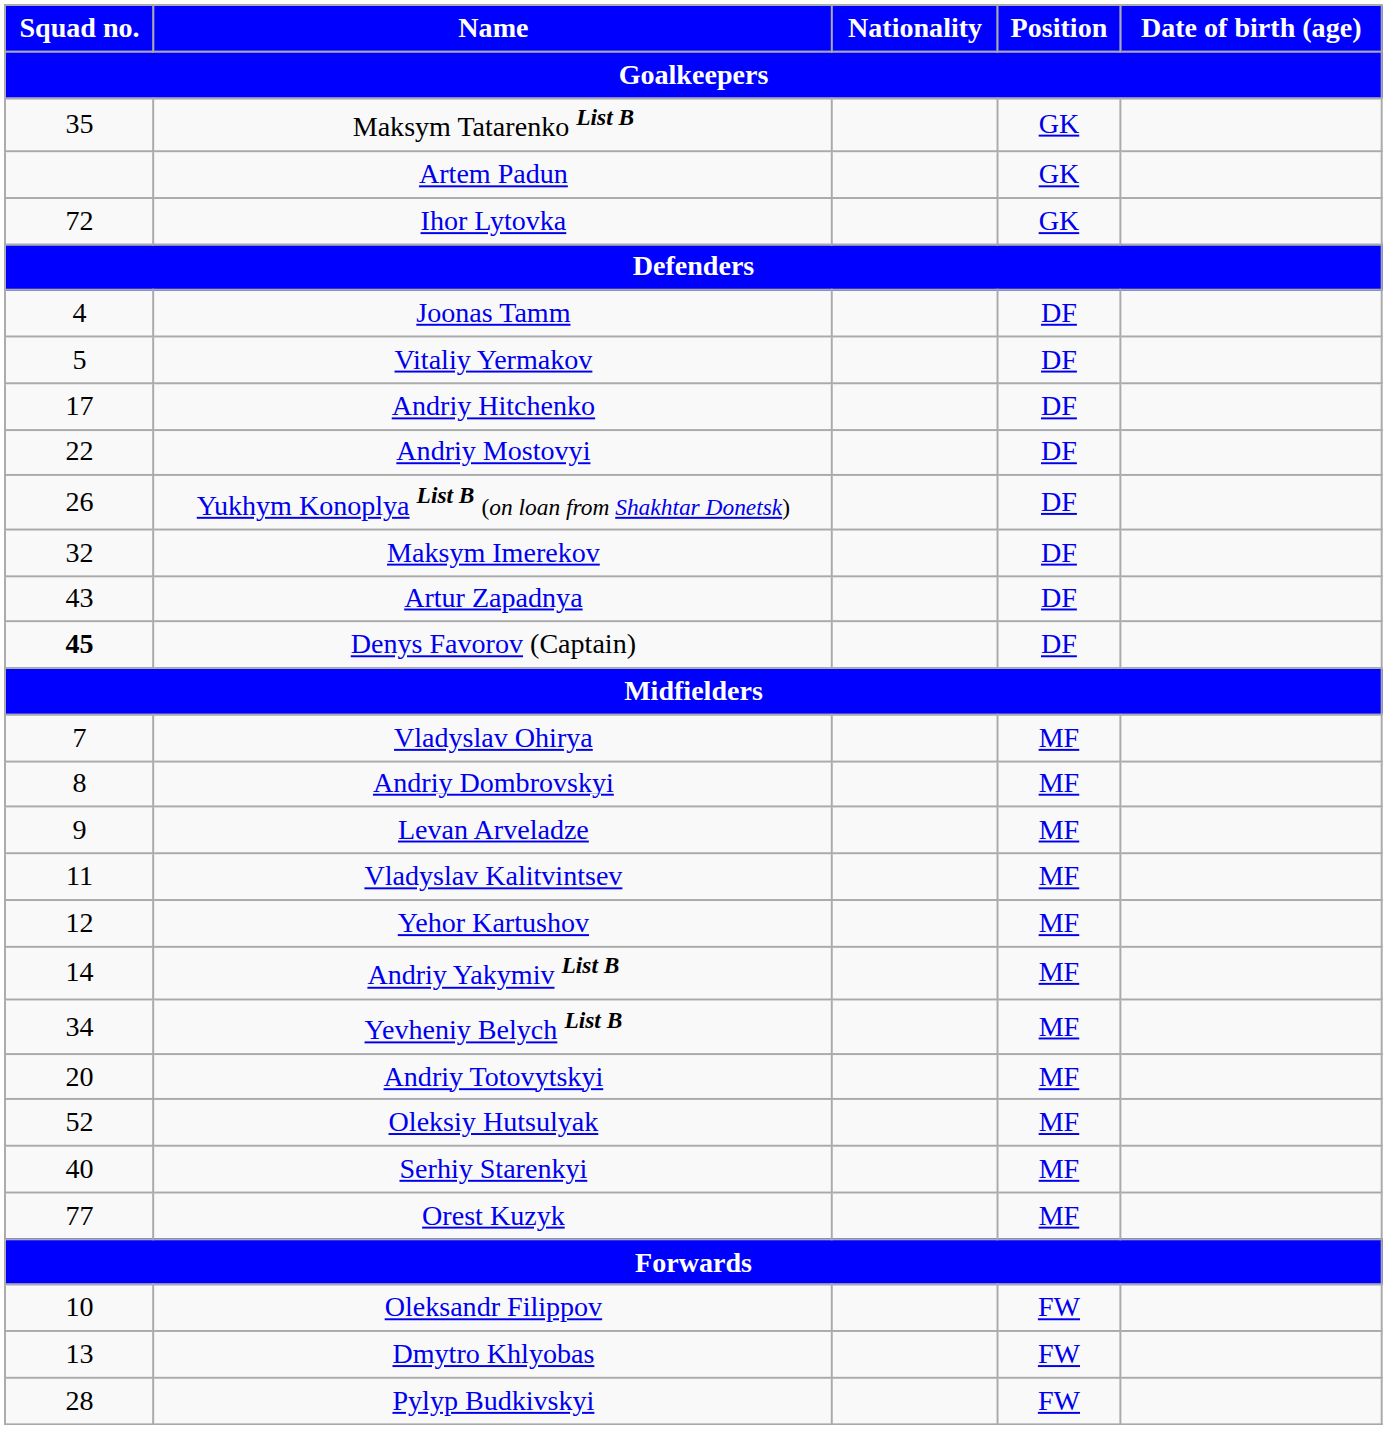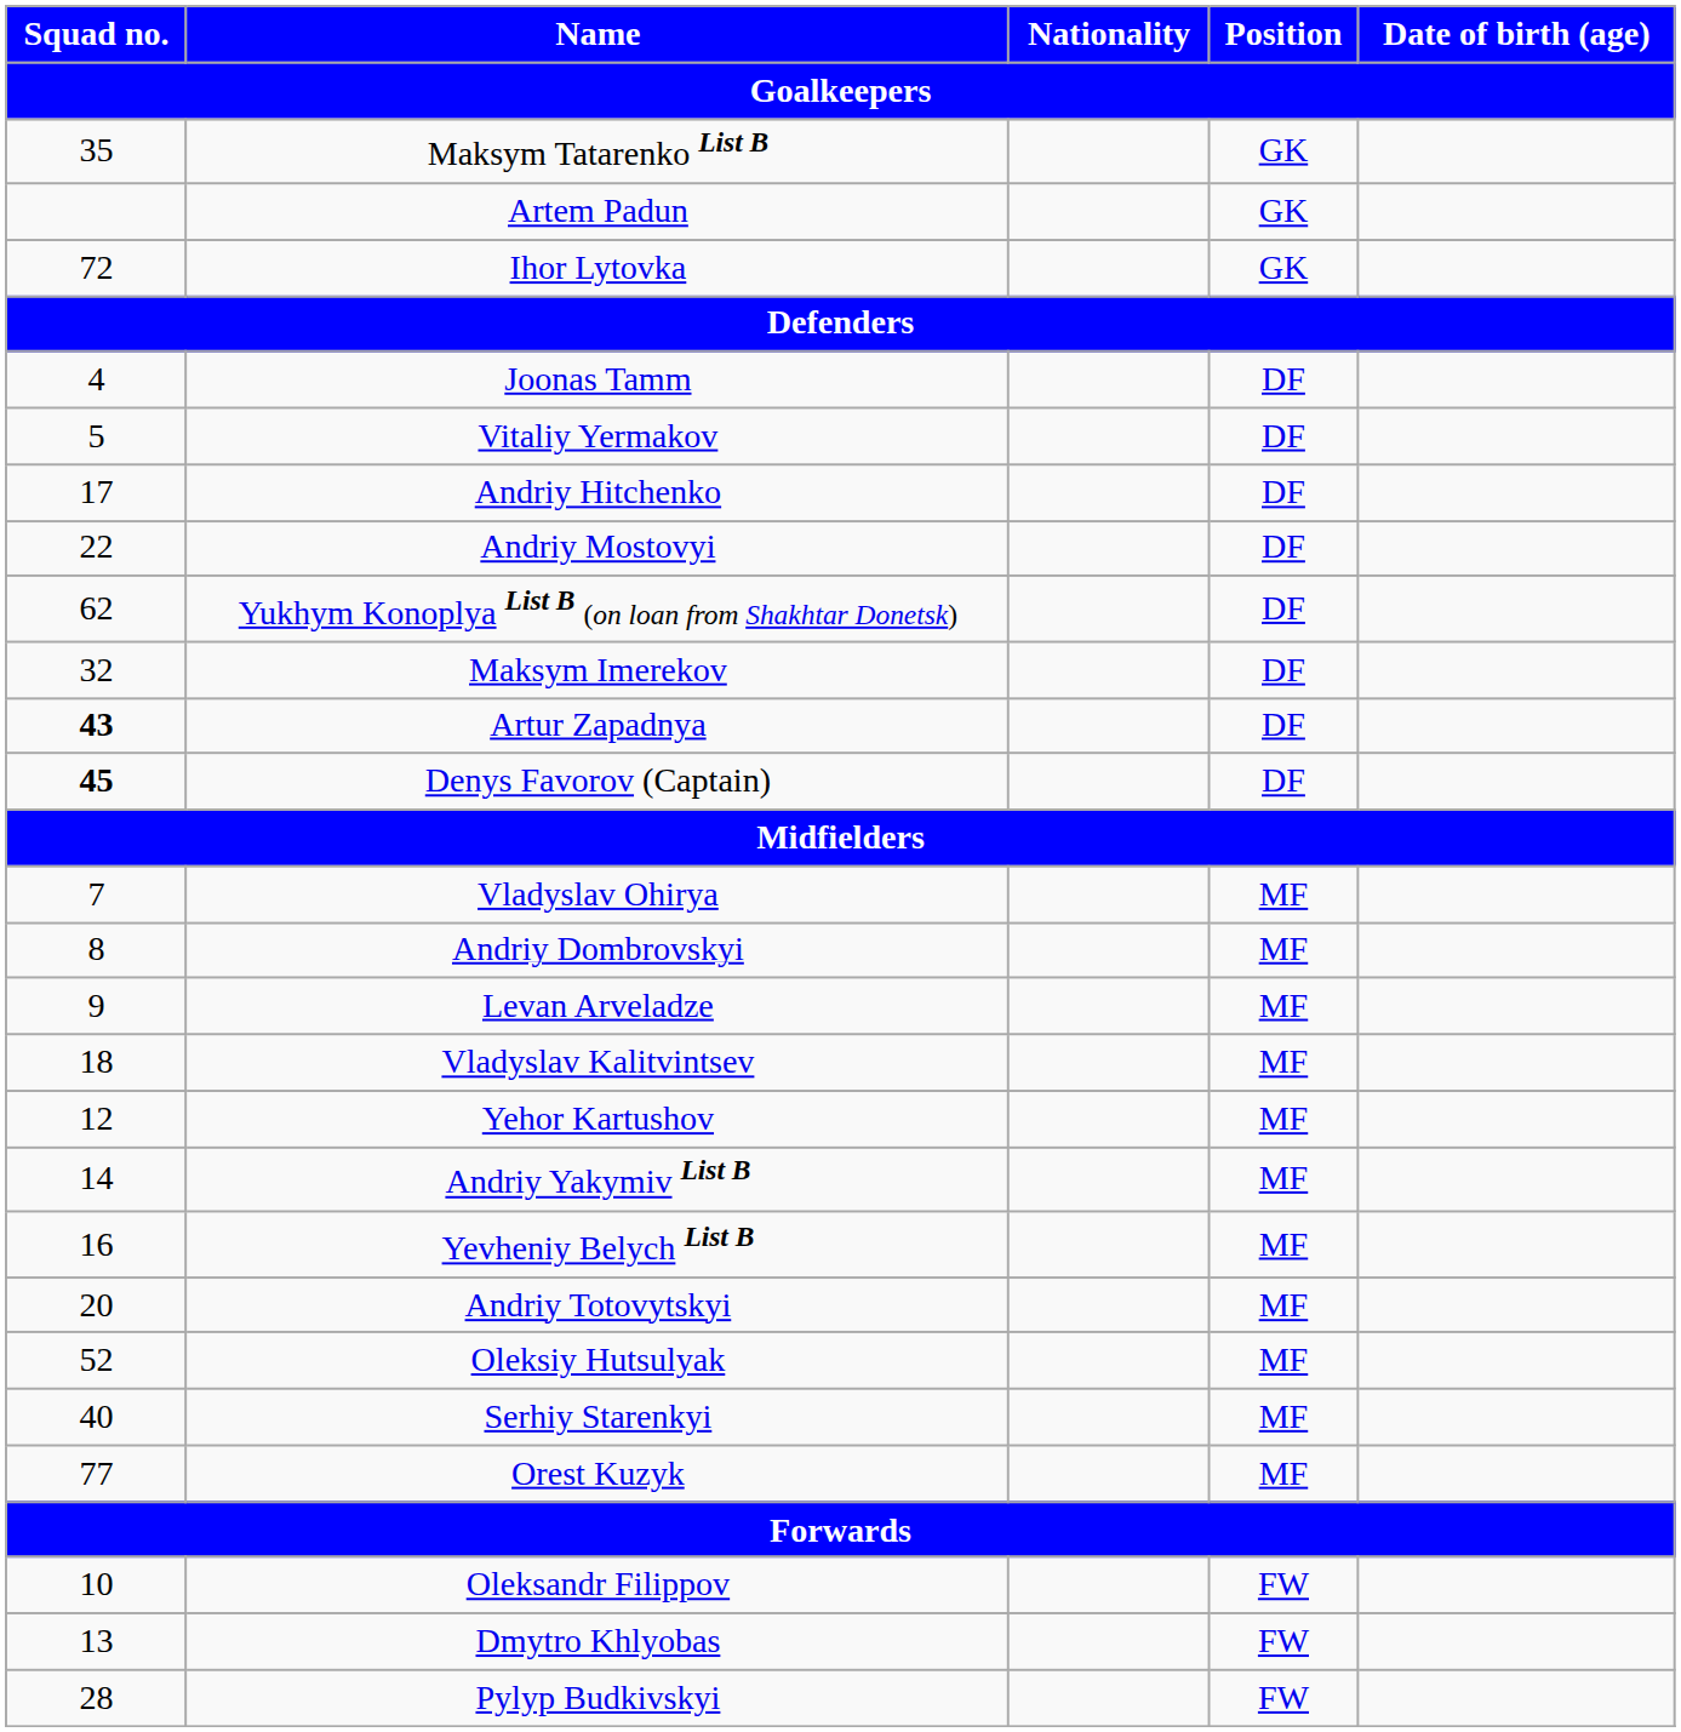 <table class="wikitable" style="text-align:center; font-size:90%; width:80%">
 <tr>
 <th style="background:blue; color:white; text-align:center">Squad no.</th>
 <th style="background:blue; color:white; text-align:center">Name</th>
 <th style="background:blue; color:white; text-align:center">Nationality</th>
 <th style="background:blue; color:white; text-align:center">Position</th>
 <th style="background:blue; color:white; text-align:center">Date of birth (age)</th>
 </tr>
 <tr>
 <th colspan="6" style="background:blue; color:white; text-align:center">Goalkeepers</th>
 </tr>
 <tr>
 <td>35</td>
 <td>Maksym Tatarenko <sup><strong><em>List B</em></strong></sup></td>
 <td></td>
 <td><a href='#'>GK</a></td>
 <td></td>
 </tr>
 <tr>
 <td></td>
 <td><a href='#'>Artem Padun</a></td>
 <td></td>
 <td><a href='#'>GK</a></td>
 <td></td>
 </tr>
 <tr>
 <td>72</td>
 <td><a href='#'>Ihor Lytovka</a></td>
 <td></td>
 <td><a href='#'>GK</a></td>
 <td></td>
 </tr>
 <tr>
 <th colspan="6" style="background:blue; color:white; text-align:center">Defenders</th>
 </tr>
 <tr>
 <td>4</td>
 <td><a href='#'>Joonas Tamm</a></td>
 <td></td>
 <td><a href='#'>DF</a></td>
 <td></td>
 </tr>
 <tr>
 <td>5</td>
 <td><a href='#'>Vitaliy Yermakov</a></td>
 <td></td>
 <td><a href='#'>DF</a></td>
 <td></td>
 </tr>
 <tr>
 <td>17</td>
 <td><a href='#'>Andriy Hitchenko</a></td>
 <td></td>
 <td><a href='#'>DF</a></td>
 <td></td>
 </tr>
 <tr>
 <td>22</td>
 <td><a href='#'>Andriy Mostovyi</a></td>
 <td></td>
 <td><a href='#'>DF</a></td>
 <td></td>
 </tr>
 <tr>
-<td>26</td>
+<td>62</td>
 <td><a href='#'>Yukhym Konoplya</a> <sup><strong><em>List B</em></strong></sup> <small>(<em>on loan from <a href='#'>Shakhtar Donetsk</a></em>)</small></td>
 <td></td>
 <td><a href='#'>DF</a></td>
 <td></td>
 </tr>
 <tr>
 <td>32</td>
 <td><a href='#'>Maksym Imerekov</a></td>
 <td></td>
 <td><a href='#'>DF</a></td>
 <td></td>
 </tr>
 <tr>
-<td>43</td>
+<td><strong>43</strong></td>
 <td><a href='#'>Artur Zapadnya</a></td>
 <td></td>
 <td><a href='#'>DF</a></td>
 <td></td>
 </tr>
 <tr>
 <td><strong>45</strong></td>
 <td><a href='#'>Denys Favorov</a> (Captain)</td>
 <td></td>
 <td><a href='#'>DF</a></td>
 <td></td>
 </tr>
 <tr>
 <th colspan="6" style="background:blue; color:white; text-align:center">Midfielders</th>
 </tr>
 <tr>
 <td>7</td>
 <td><a href='#'>Vladyslav Ohirya</a></td>
 <td></td>
 <td><a href='#'>MF</a></td>
 <td></td>
 </tr>
 <tr>
 <td>8</td>
 <td><a href='#'>Andriy Dombrovskyi</a></td>
 <td></td>
 <td><a href='#'>MF</a></td>
 <td></td>
 </tr>
 <tr>
 <td>9</td>
 <td><a href='#'>Levan Arveladze</a></td>
 <td></td>
 <td><a href='#'>MF</a></td>
 <td></td>
 </tr>
 <tr>
-<td>11</td>
+<td>18</td>
 <td><a href='#'>Vladyslav Kalitvintsev</a></td>
 <td></td>
 <td><a href='#'>MF</a></td>
 <td></td>
 </tr>
 <tr>
 <td>12</td>
 <td><a href='#'>Yehor Kartushov</a></td>
 <td></td>
 <td><a href='#'>MF</a></td>
 <td></td>
 </tr>
 <tr>
 <td>14</td>
 <td><a href='#'>Andriy Yakymiv</a> <sup><strong><em>List B</em></strong></sup></td>
 <td></td>
 <td><a href='#'>MF</a></td>
 <td></td>
 </tr>
 <tr>
-<td>34</td>
+<td>16</td>
 <td><a href='#'>Yevheniy Belych</a> <sup><strong><em>List B</em></strong></sup></td>
 <td></td>
 <td><a href='#'>MF</a></td>
 <td></td>
 </tr>
 <tr>
 <td>20</td>
 <td><a href='#'>Andriy Totovytskyi</a></td>
 <td></td>
 <td><a href='#'>MF</a></td>
 <td></td>
 </tr>
 <tr>
 <td>52</td>
 <td><a href='#'>Oleksiy Hutsulyak</a></td>
 <td></td>
 <td><a href='#'>MF</a></td>
 <td></td>
 </tr>
 <tr>
 <td>40</td>
 <td><a href='#'>Serhiy Starenkyi</a></td>
 <td></td>
 <td><a href='#'>MF</a></td>
 <td></td>
 </tr>
 <tr>
 <td>77</td>
 <td><a href='#'>Orest Kuzyk</a></td>
 <td></td>
 <td><a href='#'>MF</a></td>
 <td></td>
 </tr>
 <tr>
 <th colspan="7" style="background:blue; color:white; text-align:center">Forwards</th>
 </tr>
 <tr>
 <td>10</td>
 <td><a href='#'>Oleksandr Filippov</a></td>
 <td></td>
 <td><a href='#'>FW</a></td>
 <td></td>
 </tr>
 <tr>
 <td>13</td>
 <td><a href='#'>Dmytro Khlyobas</a></td>
 <td></td>
 <td><a href='#'>FW</a></td>
 <td></td>
 </tr>
 <tr>
 <td>28</td>
 <td><a href='#'>Pylyp Budkivskyi</a></td>
 <td></td>
 <td><a href='#'>FW</a></td>
 <td></td>
 </tr>
 <tr>
 </tr>
 </table>
